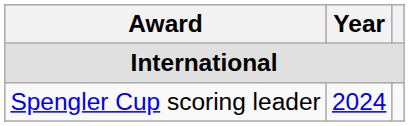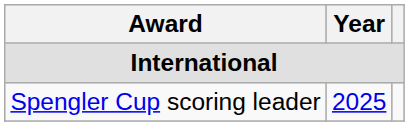 <table class="wikitable">
 <tr>
 <th>Award</th>
 <th>Year</th>
 <th></th>
 </tr>
 <tr ALIGN="center" bgcolor="#e0e0e0">
 <td colspan="3"><strong>International</strong></td>
 </tr>
 <tr>
 <td><a href='#'>Spengler Cup</a> scoring leader</td>
-<td><a href='#'>2024</a></td>
+<td><a href='#'>2025</a></td>
 <td></td>
 </tr>
 </table>
